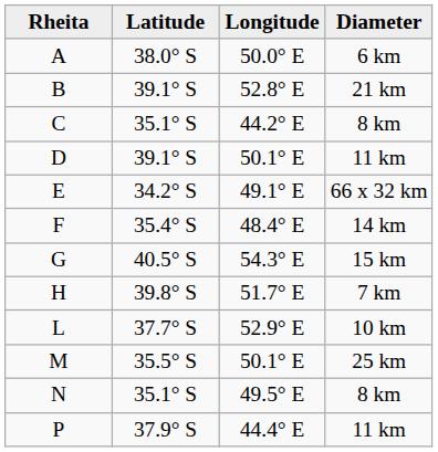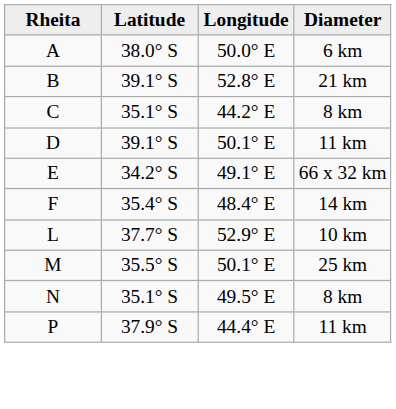 <table class="wikitable">
 <tr>
 <th width="25%" style="background:#eeeeee;">Rheita</th>
 <th width="25%" style="background:#eeeeee;">Latitude</th>
 <th width="25%" style="background:#eeeeee;">Longitude</th>
 <th width="25%" style="background:#eeeeee;">Diameter</th>
 </tr>
 <tr>
 <td align="center">A</td>
 <td align="center">38.0° S</td>
 <td align="center">50.0° E</td>
 <td align="center">6 km</td>
 </tr>
 <tr>
 <td align="center">B</td>
 <td align="center">39.1° S</td>
 <td align="center">52.8° E</td>
 <td align="center">21 km</td>
 </tr>
 <tr>
 <td align="center">C</td>
 <td align="center">35.1° S</td>
 <td align="center">44.2° E</td>
 <td align="center">8 km</td>
 </tr>
 <tr>
 <td align="center">D</td>
 <td align="center">39.1° S</td>
 <td align="center">50.1° E</td>
 <td align="center">11 km</td>
 </tr>
 <tr>
 <td align="center">E</td>
 <td align="center">34.2° S</td>
 <td align="center">49.1° E</td>
 <td align="center">66 x 32 km</td>
 </tr>
 <tr>
 <td align="center">F</td>
 <td align="center">35.4° S</td>
 <td align="center">48.4° E</td>
 <td align="center">14 km</td>
 </tr>
 <tr>
-<td align="center">G</td>
-<td align="center">40.5° S</td>
-<td align="center">54.3° E</td>
-<td align="center">15 km</td>
-</tr>
-<tr>
-<td align="center">H</td>
-<td align="center">39.8° S</td>
-<td align="center">51.7° E</td>
-<td align="center">7 km</td>
-</tr>
-<tr>
 <td align="center">L</td>
 <td align="center">37.7° S</td>
 <td align="center">52.9° E</td>
 <td align="center">10 km</td>
 </tr>
 <tr>
 <td align="center">M</td>
 <td align="center">35.5° S</td>
 <td align="center">50.1° E</td>
 <td align="center">25 km</td>
 </tr>
 <tr>
 <td align="center">N</td>
 <td align="center">35.1° S</td>
 <td align="center">49.5° E</td>
 <td align="center">8 km</td>
 </tr>
 <tr>
 <td align="center">P</td>
 <td align="center">37.9° S</td>
 <td align="center">44.4° E</td>
 <td align="center">11 km</td>
 </tr>
 </table>
